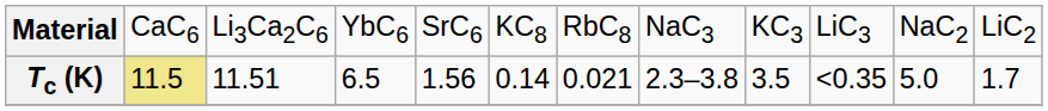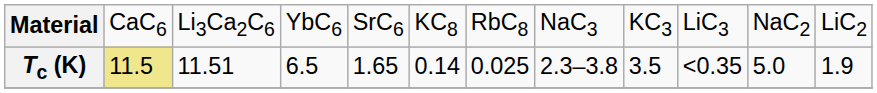 <table class="wikitable">
 <tr>
 <th>Material</th>
 <td>CaC<sub>6</sub></td>
 <td>Li<sub>3</sub>Ca<sub>2</sub>C<sub>6</sub></td>
 <td>YbC<sub>6</sub></td>
 <td>SrC<sub>6</sub></td>
 <td>KC<sub>8</sub></td>
 <td>RbC<sub>8</sub></td>
 <td>NaC<sub>3</sub></td>
 <td>KC<sub>3</sub></td>
 <td>LiC<sub>3</sub></td>
 <td>NaC<sub>2</sub></td>
 <td>LiC<sub>2</sub></td>
 </tr>
 <tr>
 <th><em>T</em><sub>c</sub> (K)</th>
 <td style="background: khaki;">11.5</td>
 <td>11.51</td>
 <td>6.5</td>
-<td>1.56</td>
+<td>1.65</td>
 <td>0.14</td>
-<td>0.021</td>
+<td>0.025</td>
 <td>2.3–3.8</td>
 <td>3.5</td>
 <td><0.35</td>
 <td>5.0</td>
-<td>1.7</td>
+<td>1.9</td>
 </tr>
 <tr>
 </tr>
 </table>
